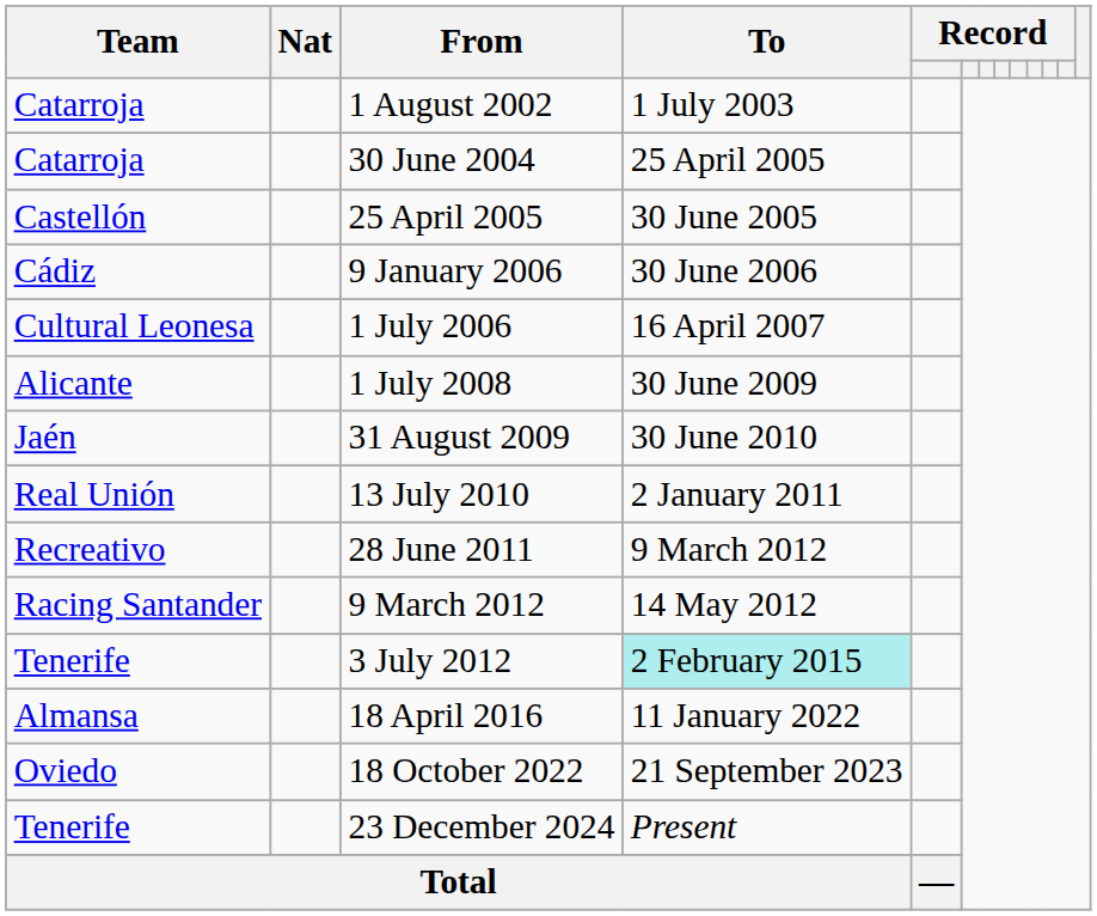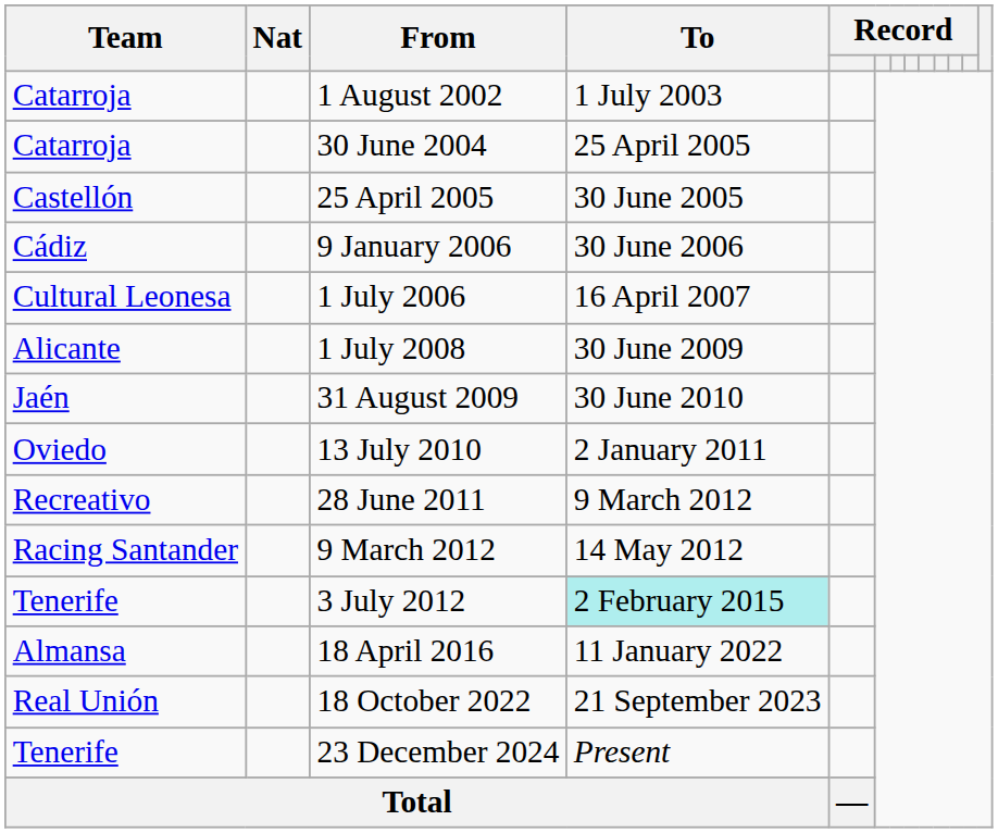 <table class="wikitable" style="text-align: center">
 <tr>
 <th rowspan="2">Team</th>
 <th rowspan="2">Nat</th>
 <th rowspan="2">From</th>
 <th rowspan="2">To</th>
 <th colspan="8">Record</th>
 <th rowspan=2></th>
 </tr>
 <tr>
 <th></th>
 <th></th>
 <th></th>
 <th></th>
 <th></th>
 <th></th>
 <th></th>
 <th></th>
 </tr>
 <tr>
 <td align=left><a href='#'>Catarroja</a></td>
 <td></td>
 <td align=left>1 August 2002</td>
 <td align=left>1 July 2003<br></td>
 <td></td>
 </tr>
 <tr>
 <td align=left><a href='#'>Catarroja</a></td>
 <td></td>
 <td align=left>30 June 2004</td>
 <td align=left>25 April 2005<br></td>
 <td></td>
 </tr>
 <tr>
 <td align=left><a href='#'>Castellón</a></td>
 <td></td>
 <td align=left>25 April 2005</td>
 <td align=left>30 June 2005<br></td>
 <td></td>
 </tr>
 <tr>
 <td align=left><a href='#'>Cádiz</a></td>
 <td></td>
 <td align=left>9 January 2006</td>
 <td align=left>30 June 2006<br></td>
 <td></td>
 </tr>
 <tr>
 <td align=left><a href='#'>Cultural Leonesa</a></td>
 <td></td>
 <td align=left>1 July 2006</td>
 <td align=left>16 April 2007<br></td>
 <td></td>
 </tr>
 <tr>
 <td align=left><a href='#'>Alicante</a></td>
 <td></td>
 <td align=left>1 July 2008</td>
 <td align=left>30 June 2009<br></td>
 <td></td>
 </tr>
 <tr>
 <td align=left><a href='#'>Jaén</a></td>
 <td></td>
 <td align=left>31 August 2009</td>
 <td align=left>30 June 2010<br></td>
 <td></td>
 </tr>
 <tr>
-<td align=left><a href='#'>Real Unión</a></td>
+<td align=left><a href='#'>Oviedo</a></td>
 <td></td>
 <td align=left>13 July 2010</td>
 <td align=left>2 January 2011<br></td>
 <td></td>
 </tr>
 <tr>
 <td align=left><a href='#'>Recreativo</a></td>
 <td></td>
 <td align=left>28 June 2011</td>
 <td align=left>9 March 2012<br></td>
 <td></td>
 </tr>
 <tr>
 <td align=left><a href='#'>Racing Santander</a></td>
 <td></td>
 <td align=left>9 March 2012</td>
 <td align=left>14 May 2012<br></td>
 <td></td>
 </tr>
 <tr>
 <td align=left><a href='#'>Tenerife</a></td>
 <td></td>
 <td align=left>3 July 2012</td>
 <td align=left style="background: paleturquoise;">2 February 2015<br></td>
 <td></td>
 </tr>
 <tr>
 <td align=left><a href='#'>Almansa</a></td>
 <td></td>
 <td align=left>18 April 2016</td>
 <td align=left>11 January 2022<br></td>
 <td></td>
 </tr>
 <tr>
-<td align=left><a href='#'>Oviedo</a></td>
+<td align=left><a href='#'>Real Unión</a></td>
 <td></td>
 <td align=left>18 October 2022</td>
 <td align=left>21 September 2023<br></td>
 <td></td>
 </tr>
 <tr>
 <td align=left><a href='#'>Tenerife</a></td>
 <td></td>
 <td align=left>23 December 2024</td>
 <td align=left><em>Present</em><br></td>
 <td></td>
 </tr>
 <tr>
 <th colspan="4">Total<br></th>
 <th>—</th>
 </tr>
 </table>
